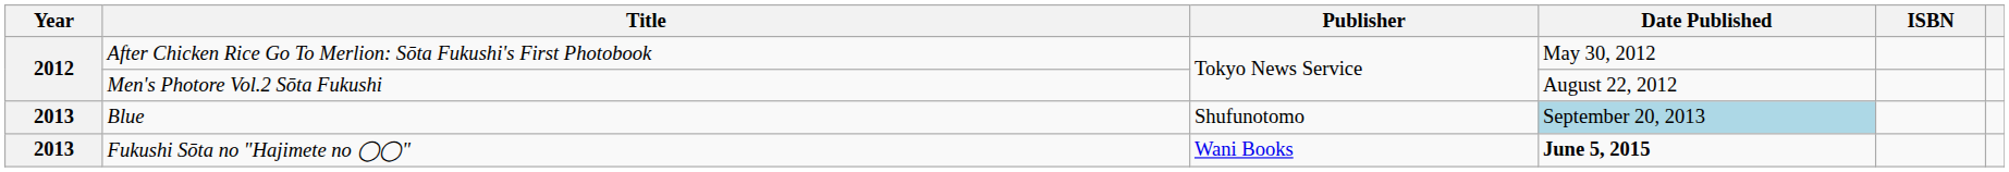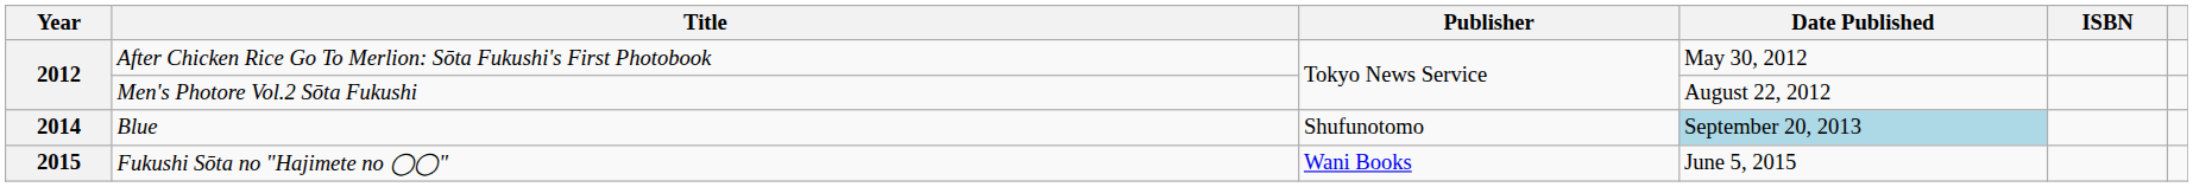 <table class="wikitable sortable plainrowheaders" style="text-align:left; font-size:100%; padding:0 auto; width:100%; margin:auto">
 <tr>
 <th scope="col">Year</th>
 <th scope="col">Title</th>
 <th scope="col">Publisher</th>
 <th scope="col">Date Published</th>
 <th scope="col">ISBN</th>
 <th scope="col" class="unsortable"></th>
 </tr>
 <tr>
 <th rowspan="2" scope="row">2012</th>
 <td><em>After Chicken Rice Go To Merlion: Sōta Fukushi's First Photobook</em></td>
 <td rowspan="2">Tokyo News Service</td>
 <td>May 30, 2012</td>
 <td></td>
 <td></td>
 </tr>
 <tr>
 <td><em>Men's Photore Vol.2 Sōta Fukushi</em></td>
 <td>August 22, 2012</td>
 <td></td>
 <td></td>
 </tr>
 <tr>
-<th scope="row">2013</th>
+<th scope="row">2014</th>
 <td><em>Blue</em></td>
 <td>Shufunotomo</td>
 <td style="background: lightblue;">September 20, 2013</td>
 <td></td>
 <td></td>
 </tr>
 <tr>
-<th scope="row">2013</th>
+<th scope="row">2015</th>
 <td><em>Fukushi Sōta no "Hajimete no ◯◯"</em></td>
 <td><a href='#'>Wani Books</a></td>
-<td><strong>June 5, 2015</strong></td>
+<td>June 5, 2015</td>
 <td></td>
 <td></td>
 </tr>
 </table>
